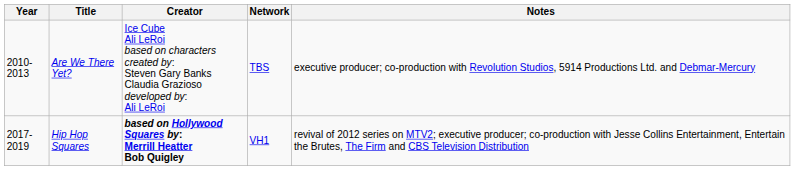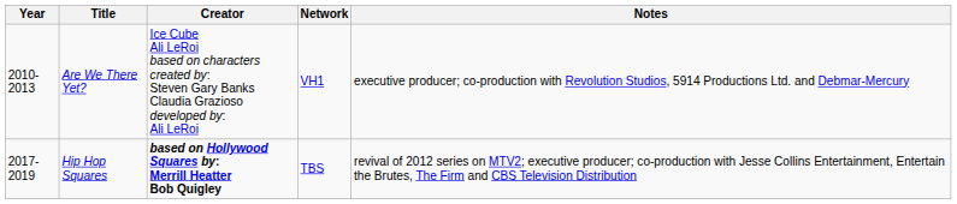 <table class="wikitable sortable">
 <tr>
 <th>Year</th>
 <th>Title</th>
 <th>Creator</th>
 <th>Network</th>
 <th>Notes</th>
 </tr>
 <tr>
 <td>2010-2013</td>
 <td><em><a href='#'>Are We There Yet?</a></em></td>
 <td><a href='#'>Ice Cube</a><br><a href='#'>Ali LeRoi</a><br><em>based on characters created by</em>:<br>Steven Gary Banks<br>Claudia Grazioso<br><em>developed by</em>:<br><a href='#'>Ali LeRoi</a></td>
-<td><a href='#'>TBS</a></td>
+<td><a href='#'>VH1</a></td>
 <td>executive producer; co-production with <a href='#'>Revolution Studios</a>, 5914 Productions Ltd. and <a href='#'>Debmar-Mercury</a></td>
 </tr>
 <tr>
 <td>2017-2019</td>
 <td><em><a href='#'>Hip Hop Squares</a></em></td>
 <td><strong><em>based on <a href='#'>Hollywood Squares</a> by</em>:<br><a href='#'>Merrill Heatter</a><br>Bob Quigley</strong></td>
-<td><a href='#'>VH1</a></td>
+<td><a href='#'>TBS</a></td>
 <td>revival of 2012 series on <a href='#'>MTV2</a>; executive producer; co-production with Jesse Collins Entertainment, Entertain the Brutes, <a href='#'>The Firm</a> and <a href='#'>CBS Television Distribution</a></td>
 </tr>
 </table>
